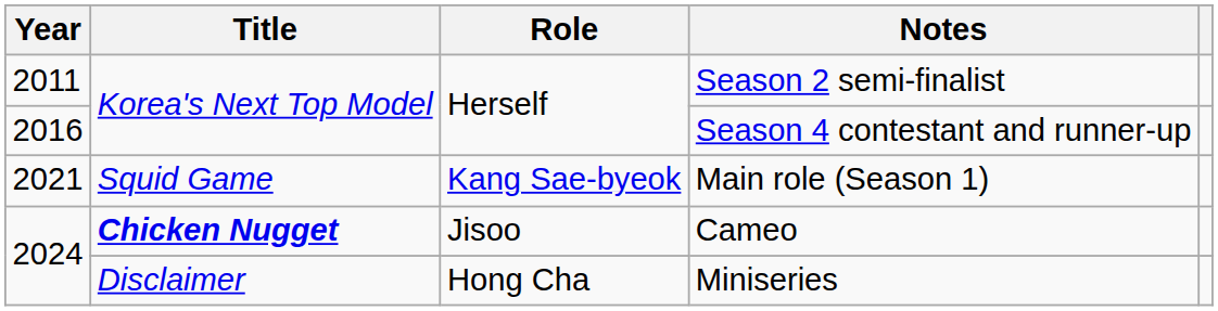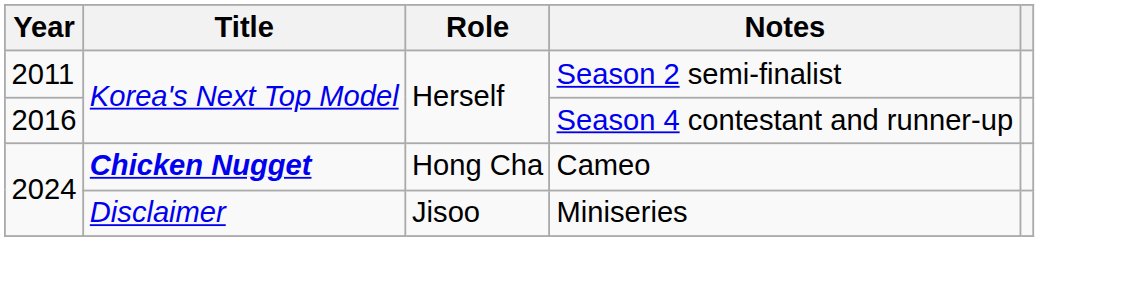 <table class="wikitable plainrowheaders sortable">
 <tr>
 <th scope="col">Year</th>
 <th scope="col">Title</th>
 <th scope="col">Role</th>
 <th scope="col" class="unsortable">Notes</th>
 <th scope="col" class="unsortable"></th>
 </tr>
 <tr>
 <td>2011</td>
 <td rowspan="2"><em><a href='#'>Korea's Next Top Model</a></em></td>
 <td rowspan="2">Herself</td>
 <td><a href='#'>Season 2</a> semi-finalist</td>
 <td></td>
 </tr>
 <tr>
 <td>2016</td>
 <td><a href='#'>Season 4</a> contestant and runner-up</td>
 <td style="text-align:center"></td>
 </tr>
 <tr>
-<td>2021</td>
-<td><em><a href='#'>Squid Game</a></em></td>
-<td><a href='#'>Kang Sae-byeok</a></td>
-<td>Main role (Season 1)</td>
-<td style="text-align:center"></td>
-</tr>
-<tr>
 <td rowspan="2">2024</td>
 <td><strong><a href='#'><em>Chicken Nugget</em></a></strong></td>
-<td>Jisoo</td>
+<td>Hong Cha</td>
 <td>Cameo</td>
 <td style="text-align:center"></td>
 </tr>
 <tr>
 <td><em><a href='#'>Disclaimer</a></em></td>
-<td>Hong Cha</td>
+<td>Jisoo</td>
 <td>Miniseries</td>
 <td style="text-align:center"></td>
 </tr>
 </table>
